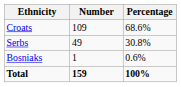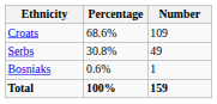 <table class="wikitable">
 <tr>
 <th width="100px">Ethnicity</th>
+<th width="80px">Percentage</th>
 <th width="80px">Number</th>
-<th width="80px">Percentage</th>
 </tr>
 <tr>
 <td><a href='#'>Croats</a></td>
+<td>68.6%</td>
 <td>109</td>
-<td>68.6%</td>
 </tr>
 <tr>
 <td><a href='#'>Serbs</a></td>
+<td>30.8%</td>
 <td>49</td>
-<td>30.8%</td>
 </tr>
 <tr>
 <td><a href='#'>Bosniaks</a></td>
+<td>0.6%</td>
 <td>1</td>
-<td>0.6%</td>
 </tr>
 <tr>
 <td><strong>Total</strong></td>
+<td><strong>100%</strong></td>
 <td><strong>159</strong></td>
-<td><strong>100%</strong></td>
 </tr>
 </table>
